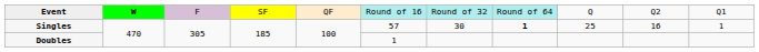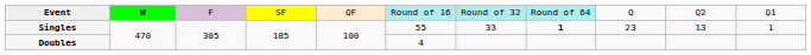 <table class=wikitable style=font-size:90%;text-align:center>
 <tr>
 <td style="width:130px; background:#efefef;"><strong>Event</strong></td>
 <td style="width:80px; background:lime;"><strong>W</strong></td>
 <td style="width:85px; background:thistle;">F</td>
 <td style="width:85px; background:#ff0;">SF</td>
 <td style="width:85px; background:#ffebcd;">QF</td>
 <td style="width:85px; background:#afeeee;">Round of 16</td>
 <td style="width:85px; background:#afeeee;">Round of 32</td>
 <td style="width:85px; background:#afeeee;">Round of 64</td>
 <td width=85>Q</td>
 <td width=85>Q2</td>
 <td width=85>Q1</td>
 </tr>
 <tr>
 <th style="background:#f6f6f6;">Singles</th>
 <td rowspan=2>470</td>
 <td rowspan=2>305</td>
 <td rowspan=2>185</td>
 <td rowspan=2>100</td>
-<td>57</td>
-<td>30</td>
+<td>55</td>
+<td>33</td>
 <td><strong>1</strong></td>
-<td>25</td>
-<td>16</td>
+<td>23</td>
+<td>13</td>
 <td>1</td>
 </tr>
 <tr>
 <th style="background:#f6f6f6;">Doubles</th>
-<td>1</td>
+<td>4</td>
 <td></td>
 <td></td>
 <td></td>
 <td></td>
 <td></td>
 </tr>
 </table>
